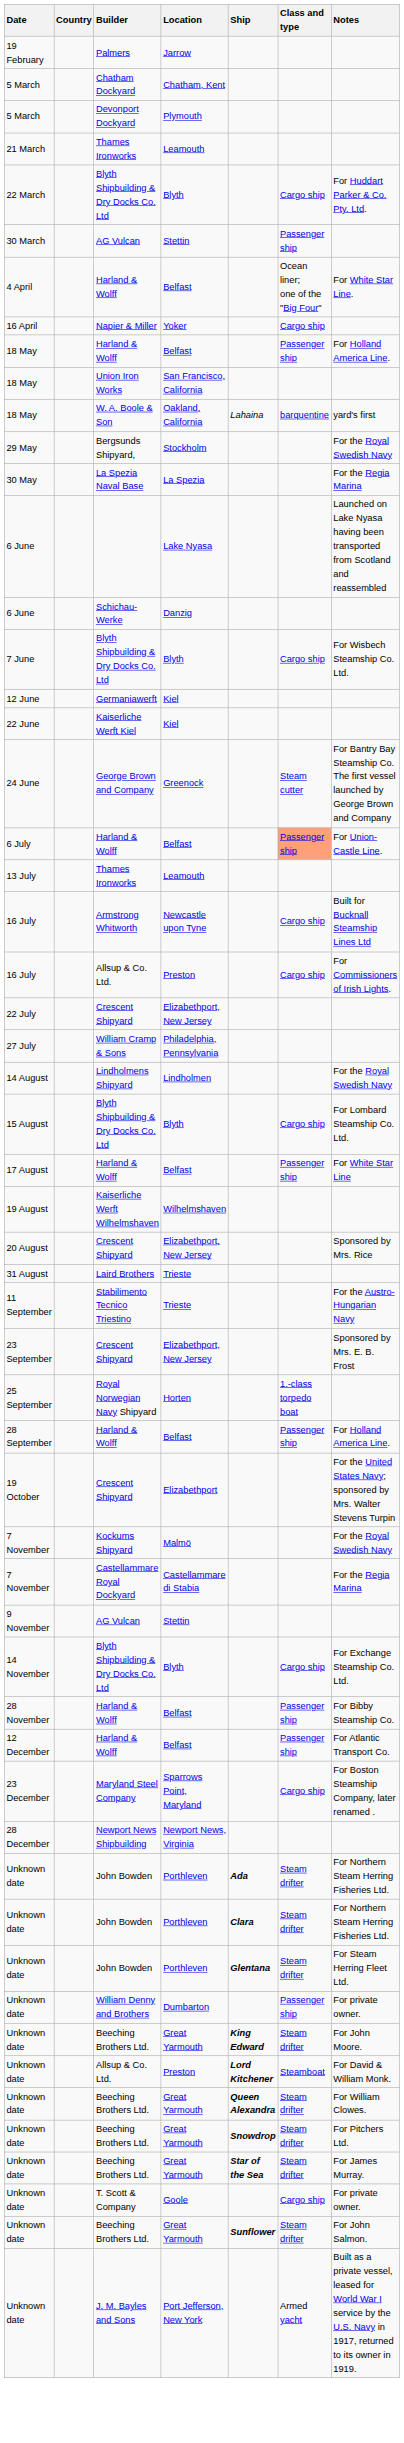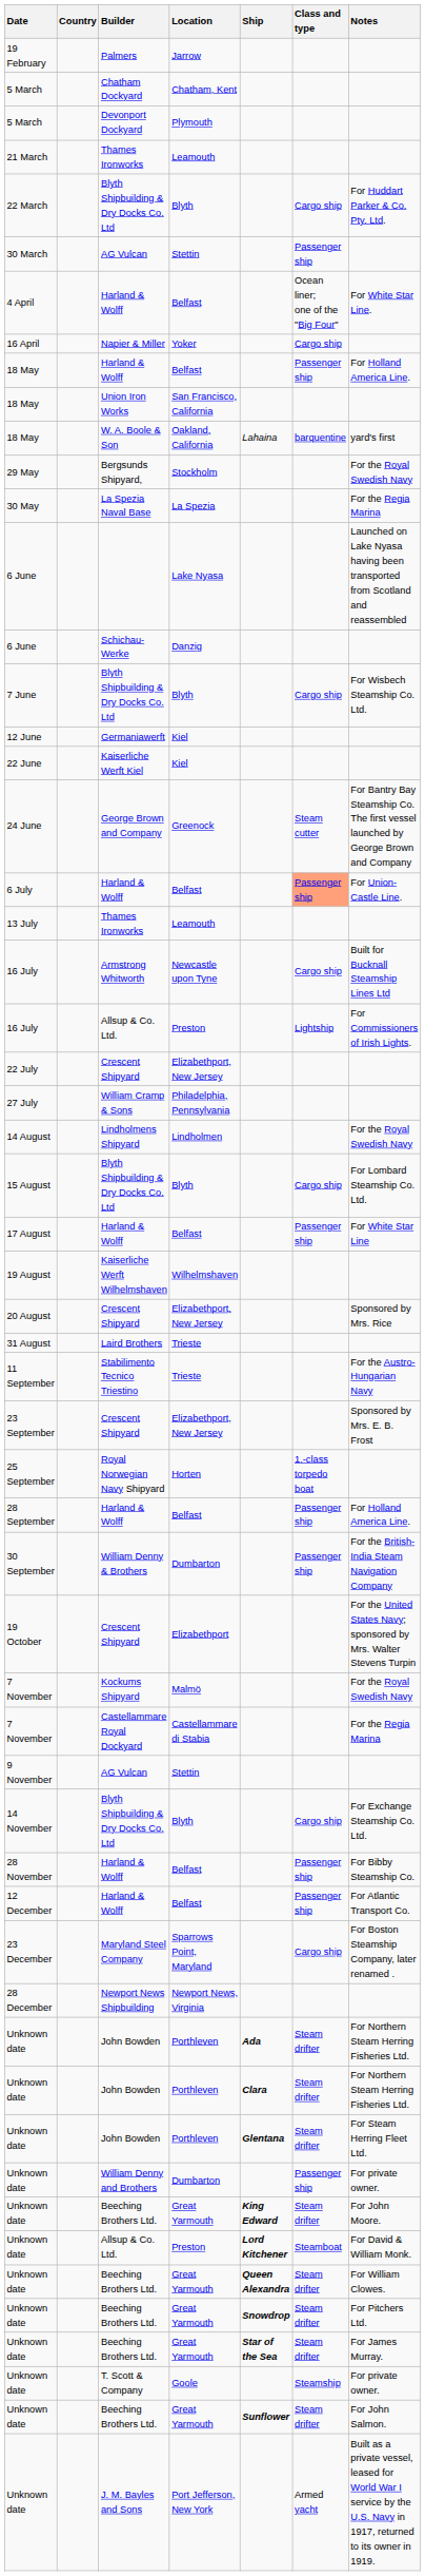 <table class="wikitable sortable" style="font-size:1.00em; line-height:1.5em;">
 <tr>
 <th style="text-align: left;">Date</th>
 <th style="text-align: left;">Country</th>
 <th style="text-align: left;">Builder</th>
 <th style="text-align: left;">Location</th>
 <th style="text-align: left;">Ship</th>
 <th style="text-align: left;">Class and type</th>
 <th style="text-align: left;">Notes</th>
 </tr>
 <tr>
 <td>19 February</td>
 <td></td>
 <td><a href='#'>Palmers</a></td>
 <td><a href='#'>Jarrow</a></td>
 <td><strong></strong></td>
 <td></td>
 <td></td>
 </tr>
 <tr>
 <td>5 March</td>
 <td></td>
 <td><a href='#'>Chatham Dockyard</a></td>
 <td><a href='#'>Chatham, Kent</a></td>
 <td><strong></strong></td>
 <td></td>
 <td></td>
 </tr>
 <tr>
 <td>5 March</td>
 <td></td>
 <td><a href='#'>Devonport Dockyard</a></td>
 <td><a href='#'>Plymouth</a></td>
 <td><strong></strong></td>
 <td></td>
 <td></td>
 </tr>
 <tr ---->
 <td>21 March</td>
 <td></td>
 <td><a href='#'>Thames Ironworks</a></td>
 <td><a href='#'>Leamouth</a></td>
 <td><strong></strong></td>
 <td></td>
 <td></td>
 </tr>
 <tr ---->
 <td>22 March</td>
 <td></td>
 <td><a href='#'>Blyth Shipbuilding & Dry Docks Co. Ltd</a></td>
 <td><a href='#'>Blyth</a></td>
 <td><strong></strong></td>
 <td><a href='#'>Cargo ship</a></td>
 <td>For <a href='#'>Huddart Parker & Co. Pty. Ltd</a>.</td>
 </tr>
 <tr ---->
 <td>30 March</td>
 <td></td>
 <td><a href='#'>AG Vulcan</a></td>
 <td><a href='#'>Stettin</a></td>
 <td><strong></strong></td>
 <td><a href='#'>Passenger ship</a></td>
 <td></td>
 </tr>
 <tr ---->
 <td>4 April</td>
 <td></td>
 <td><a href='#'>Harland & Wolff</a></td>
 <td><a href='#'>Belfast</a></td>
 <td><strong></strong></td>
 <td>Ocean liner;<br>one of the "<a href='#'>Big Four</a>"</td>
 <td>For <a href='#'>White Star Line</a>.</td>
 </tr>
 <tr ---->
 <td>16 April</td>
 <td></td>
 <td><a href='#'>Napier & Miller</a></td>
 <td><a href='#'>Yoker</a></td>
 <td><strong></strong></td>
 <td><a href='#'>Cargo ship</a></td>
 <td></td>
 </tr>
 <tr ---->
 <td>18 May</td>
 <td></td>
 <td><a href='#'>Harland & Wolff</a></td>
 <td><a href='#'>Belfast</a></td>
 <td><strong></strong></td>
 <td><a href='#'>Passenger ship</a></td>
 <td>For <a href='#'>Holland America Line</a>.</td>
 </tr>
 <tr ---->
 <td>18 May</td>
 <td></td>
 <td><a href='#'>Union Iron Works</a></td>
 <td><a href='#'>San Francisco, California</a></td>
 <td><strong></strong></td>
 <td></td>
 <td></td>
 </tr>
 <tr>
 <td>18 May</td>
 <td></td>
 <td><a href='#'>W. A. Boole & Son</a></td>
 <td><a href='#'>Oakland, California</a></td>
 <td><em>Lahaina</em></td>
 <td><a href='#'>barquentine</a></td>
 <td>yard's first</td>
 </tr>
 <tr ---->
 <td>29 May</td>
 <td></td>
 <td>Bergsunds Shipyard,</td>
 <td><a href='#'>Stockholm</a></td>
 <td><strong></strong></td>
 <td></td>
 <td>For the <a href='#'>Royal Swedish Navy</a></td>
 </tr>
 <tr>
 <td>30 May</td>
 <td></td>
 <td><a href='#'>La Spezia Naval Base</a></td>
 <td><a href='#'>La Spezia</a></td>
 <td><strong></strong></td>
 <td></td>
 <td>For the <a href='#'>Regia Marina</a></td>
 </tr>
 <tr ---->
 <td>6 June</td>
 <td></td>
 <td></td>
 <td><a href='#'>Lake Nyasa</a></td>
 <td><strong></strong></td>
 <td></td>
 <td>Launched on Lake Nyasa having been transported from Scotland and reassembled</td>
 </tr>
 <tr>
 <td>6 June</td>
 <td></td>
 <td><a href='#'>Schichau-Werke</a></td>
 <td><a href='#'>Danzig</a></td>
 <td><strong></strong></td>
 <td></td>
 <td></td>
 </tr>
 <tr ---->
 <td>7 June</td>
 <td></td>
 <td><a href='#'>Blyth Shipbuilding & Dry Docks Co. Ltd</a></td>
 <td><a href='#'>Blyth</a></td>
 <td><strong></strong></td>
 <td><a href='#'>Cargo ship</a></td>
 <td>For Wisbech Steamship Co. Ltd.</td>
 </tr>
 <tr>
 <td>12 June</td>
 <td></td>
 <td><a href='#'>Germaniawerft</a></td>
 <td><a href='#'>Kiel</a></td>
 <td><strong></strong></td>
 <td></td>
 <td></td>
 </tr>
 <tr>
 <td>22 June</td>
 <td></td>
 <td><a href='#'>Kaiserliche Werft Kiel</a></td>
 <td><a href='#'>Kiel</a></td>
 <td><strong></strong></td>
 <td></td>
 </tr>
 <tr ---->
 <td>24 June</td>
 <td></td>
 <td><a href='#'>George Brown and Company</a></td>
 <td><a href='#'>Greenock</a></td>
 <td><strong></strong></td>
 <td><a href='#'>Steam cutter</a></td>
 <td>For Bantry Bay Steamship Co. The first vessel launched by George Brown and Company</td>
 </tr>
 <tr ---->
 <td>6 July</td>
 <td></td>
 <td><a href='#'>Harland & Wolff</a></td>
 <td><a href='#'>Belfast</a></td>
 <td><strong></strong></td>
 <td style="background: lightsalmon;"><a href='#'>Passenger ship</a></td>
 <td>For <a href='#'>Union-Castle Line</a>.</td>
 </tr>
 <tr ---->
 <td>13 July</td>
 <td></td>
 <td><a href='#'>Thames Ironworks</a></td>
 <td><a href='#'>Leamouth</a></td>
 <td><strong></strong></td>
 <td></td>
 <td></td>
 </tr>
 <tr ---->
 <td>16 July</td>
 <td></td>
 <td><a href='#'>Armstrong Whitworth</a></td>
 <td><a href='#'>Newcastle upon Tyne</a></td>
 <td><strong></strong></td>
 <td><a href='#'>Cargo ship</a></td>
 <td>Built for <a href='#'>Bucknall Steamship Lines Ltd</a></td>
 </tr>
 <tr ---->
 <td>16 July</td>
 <td></td>
 <td>Allsup & Co. Ltd.</td>
 <td><a href='#'>Preston</a></td>
 <td><strong></strong></td>
-<td><a href='#'>Cargo ship</a></td>
+<td><a href='#'>Lightship</a></td>
 <td>For <a href='#'>Commissioners of Irish Lights</a>.</td>
 </tr>
 <tr ---->
 <td>22 July</td>
 <td></td>
 <td><a href='#'>Crescent Shipyard</a></td>
 <td><a href='#'>Elizabethport, New Jersey</a></td>
 <td><strong></strong></td>
 <td></td>
 <td></td>
 </tr>
 <tr ---->
 <td>27 July</td>
 <td></td>
 <td><a href='#'>William Cramp & Sons</a></td>
 <td><a href='#'>Philadelphia, Pennsylvania</a></td>
 <td><strong></strong></td>
 <td></td>
 <td></td>
 </tr>
 <tr>
 <td>14 August</td>
 <td></td>
 <td><a href='#'>Lindholmens Shipyard</a></td>
 <td><a href='#'>Lindholmen</a></td>
 <td><strong></strong></td>
 <td></td>
 <td>For the <a href='#'>Royal Swedish Navy</a></td>
 </tr>
 <tr ---->
 <td>15 August</td>
 <td></td>
 <td><a href='#'>Blyth Shipbuilding & Dry Docks Co. Ltd</a></td>
 <td><a href='#'>Blyth</a></td>
 <td><strong></strong></td>
 <td><a href='#'>Cargo ship</a></td>
 <td>For Lombard Steamship Co. Ltd.</td>
 </tr>
 <tr ---->
 <td>17 August</td>
 <td></td>
 <td><a href='#'>Harland & Wolff</a></td>
 <td><a href='#'>Belfast</a></td>
 <td><strong></strong></td>
 <td><a href='#'>Passenger ship</a></td>
 <td>For <a href='#'>White Star Line</a></td>
 </tr>
 <tr>
 <td>19 August</td>
 <td></td>
 <td><a href='#'>Kaiserliche Werft Wilhelmshaven</a></td>
 <td><a href='#'>Wilhelmshaven</a></td>
 <td><strong></strong></td>
 <td></td>
 <td></td>
 </tr>
 <tr ---->
 <td>20 August</td>
 <td></td>
 <td><a href='#'>Crescent Shipyard</a></td>
 <td><a href='#'>Elizabethport, New Jersey</a></td>
 <td><strong></strong></td>
 <td></td>
 <td>Sponsored by Mrs. Rice </td>
 </tr>
 <tr>
 <td>31 August</td>
 <td></td>
 <td><a href='#'>Laird Brothers</a></td>
 <td><a href='#'>Trieste</a></td>
 <td><strong></strong></td>
 <td></td>
 <td></td>
 </tr>
 <tr>
 <td>11 September</td>
 <td></td>
 <td><a href='#'>Stabilimento Tecnico Triestino</a></td>
 <td><a href='#'>Trieste</a></td>
 <td><strong></strong></td>
 <td></td>
 <td>For the <a href='#'>Austro-Hungarian Navy</a></td>
 </tr>
 <tr ---->
 <td>23 September</td>
 <td></td>
 <td><a href='#'>Crescent Shipyard</a></td>
 <td><a href='#'>Elizabethport, New Jersey</a></td>
 <td><strong></strong></td>
 <td></td>
 <td>Sponsored by Mrs. E. B. Frost </td>
 </tr>
 <tr ---->
 <td>25 September</td>
 <td></td>
 <td><a href='#'>Royal Norwegian Navy</a> Shipyard</td>
 <td><a href='#'>Horten</a></td>
 <td><strong></strong></td>
 <td><a href='#'>1.-class torpedo boat</a></td>
 <td></td>
 </tr>
 <tr ---->
 <td>28 September</td>
 <td></td>
 <td><a href='#'>Harland & Wolff</a></td>
 <td><a href='#'>Belfast</a></td>
 <td><strong></strong></td>
 <td><a href='#'>Passenger ship</a></td>
 <td>For <a href='#'>Holland America Line</a>.</td>
+</tr>
+<tr ---->
+<td>30 September</td>
+<td></td>
+<td><a href='#'>William Denny & Brothers</a></td>
+<td><a href='#'>Dumbarton</a></td>
+<td><strong></strong></td>
+<td><a href='#'>Passenger ship</a></td>
+<td>For the <a href='#'>British-India Steam Navigation Company</a></td>
 </tr>
 <tr ---->
 <td>19 October</td>
 <td></td>
 <td><a href='#'>Crescent Shipyard</a></td>
 <td><a href='#'>Elizabethport</a></td>
 <td><strong></strong></td>
 <td></td>
 <td>For the <a href='#'>United States Navy</a>; sponsored by Mrs. Walter Stevens Turpin </td>
 </tr>
 <tr>
 <td>7 November</td>
 <td></td>
 <td><a href='#'>Kockums Shipyard</a></td>
 <td><a href='#'>Malmö</a></td>
 <td><strong></strong></td>
 <td></td>
 <td>For the <a href='#'>Royal Swedish Navy</a></td>
 </tr>
 <tr>
 <td>7 November</td>
 <td></td>
 <td><a href='#'>Castellammare Royal Dockyard</a></td>
 <td><a href='#'>Castellammare di Stabia</a></td>
 <td><strong></strong></td>
 <td></td>
 <td>For the <a href='#'>Regia Marina</a></td>
 </tr>
 <tr>
 <td>9 November</td>
 <td></td>
 <td><a href='#'>AG Vulcan</a></td>
 <td><a href='#'>Stettin</a></td>
 <td><strong></strong></td>
 <td></td>
 <td></td>
 </tr>
 <tr ---->
 <td>14 November</td>
 <td></td>
 <td><a href='#'>Blyth Shipbuilding & Dry Docks Co. Ltd</a></td>
 <td><a href='#'>Blyth</a></td>
 <td><strong></strong></td>
 <td><a href='#'>Cargo ship</a></td>
 <td>For Exchange Steamship Co. Ltd.</td>
 </tr>
 <tr ---->
 <td>28 November</td>
 <td></td>
 <td><a href='#'>Harland & Wolff</a></td>
 <td><a href='#'>Belfast</a></td>
 <td><strong></strong></td>
 <td><a href='#'>Passenger ship</a></td>
 <td>For Bibby Steamship Co.</td>
 </tr>
 <tr ---->
 <td>12 December</td>
 <td></td>
 <td><a href='#'>Harland & Wolff</a></td>
 <td><a href='#'>Belfast</a></td>
 <td><strong></strong></td>
 <td><a href='#'>Passenger ship</a></td>
 <td>For Atlantic Transport Co.</td>
 </tr>
 <tr ---->
 <td>23 December</td>
 <td></td>
 <td><a href='#'>Maryland Steel Company</a></td>
 <td><a href='#'>Sparrows Point, Maryland</a></td>
 <td><strong></strong></td>
 <td><a href='#'>Cargo ship</a></td>
 <td>For Boston Steamship Company, later renamed .</td>
 </tr>
 <tr ---->
 <td>28 December</td>
 <td></td>
 <td><a href='#'>Newport News Shipbuilding</a></td>
 <td><a href='#'>Newport News, Virginia</a></td>
 <td><strong></strong></td>
 <td></td>
 <td></td>
 </tr>
 <tr ---->
 <td>Unknown date</td>
 <td></td>
 <td>John Bowden</td>
 <td><a href='#'>Porthleven</a></td>
 <td><strong><em>Ada</em></strong></td>
 <td><a href='#'>Steam drifter</a></td>
 <td>For Northern Steam Herring Fisheries Ltd.</td>
 </tr>
 <tr ---->
 <td>Unknown date</td>
 <td></td>
 <td>John Bowden</td>
 <td><a href='#'>Porthleven</a></td>
 <td><strong><em>Clara</em></strong></td>
 <td><a href='#'>Steam drifter</a></td>
 <td>For Northern Steam Herring Fisheries Ltd.</td>
 </tr>
 <tr ---->
 <td>Unknown date</td>
 <td></td>
 <td>John Bowden</td>
 <td><a href='#'>Porthleven</a></td>
 <td><strong><em>Glentana</em></strong></td>
 <td><a href='#'>Steam drifter</a></td>
 <td>For Steam Herring Fleet Ltd.</td>
 </tr>
 <tr>
 <td>Unknown date</td>
 <td></td>
 <td><a href='#'>William Denny and Brothers</a></td>
 <td><a href='#'>Dumbarton</a></td>
 <td><strong></strong></td>
 <td><a href='#'>Passenger ship</a></td>
 <td>For private owner.</td>
 </tr>
 <tr ---->
 <td>Unknown date</td>
 <td></td>
 <td>Beeching Brothers Ltd.</td>
 <td><a href='#'>Great Yarmouth</a></td>
 <td><strong><em>King Edward</em></strong></td>
 <td><a href='#'>Steam drifter</a></td>
 <td>For John Moore.</td>
 </tr>
 <tr ---->
 <td>Unknown date</td>
 <td></td>
 <td>Allsup & Co. Ltd.</td>
 <td><a href='#'>Preston</a></td>
 <td><strong><em>Lord Kitchener</em></strong></td>
 <td><a href='#'>Steamboat</a></td>
 <td>For David & William  Monk.</td>
 </tr>
 <tr ---->
 <td>Unknown date</td>
 <td></td>
 <td>Beeching Brothers Ltd.</td>
 <td><a href='#'>Great Yarmouth</a></td>
 <td><strong><em>Queen Alexandra</em></strong></td>
 <td><a href='#'>Steam drifter</a></td>
 <td>For William Clowes.</td>
 </tr>
 <tr ---->
 <td>Unknown date</td>
 <td></td>
 <td>Beeching Brothers Ltd.</td>
 <td><a href='#'>Great Yarmouth</a></td>
 <td><strong><em>Snowdrop</em></strong></td>
 <td><a href='#'>Steam drifter</a></td>
 <td>For Pitchers Ltd.</td>
 </tr>
 <tr ---->
 <td>Unknown date</td>
 <td></td>
 <td>Beeching Brothers Ltd.</td>
 <td><a href='#'>Great Yarmouth</a></td>
 <td><strong><em>Star of the Sea</em></strong></td>
 <td><a href='#'>Steam drifter</a></td>
 <td>For James Murray.</td>
 </tr>
 <tr ---->
 <td>Unknown date</td>
 <td></td>
 <td>T. Scott & Company</td>
 <td><a href='#'>Goole</a></td>
 <td><strong></strong></td>
-<td><a href='#'>Cargo ship</a></td>
+<td><a href='#'>Steamship</a></td>
 <td>For private owner.</td>
 </tr>
 <tr ---->
 <td>Unknown date</td>
 <td></td>
 <td>Beeching Brothers Ltd.</td>
 <td><a href='#'>Great Yarmouth</a></td>
 <td><strong><em>Sunflower</em></strong></td>
 <td><a href='#'>Steam drifter</a></td>
 <td>For John Salmon.</td>
 </tr>
 <tr>
 <td>Unknown date</td>
 <td></td>
 <td><a href='#'>J. M. Bayles and Sons</a></td>
 <td><a href='#'>Port Jefferson, New York</a></td>
 <td><strong></strong></td>
 <td>Armed <a href='#'>yacht</a></td>
 <td>Built as a private vessel, leased for <a href='#'>World War I</a> service by the <a href='#'>U.S. Navy</a> in 1917, returned to its owner in 1919.</td>
 </tr>
 </table>
